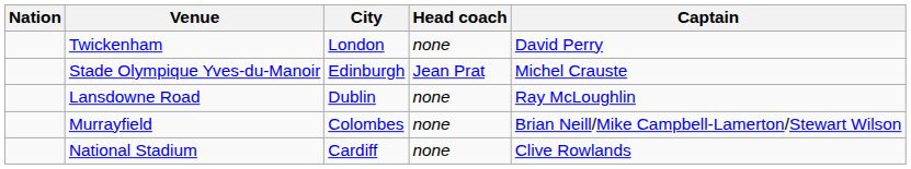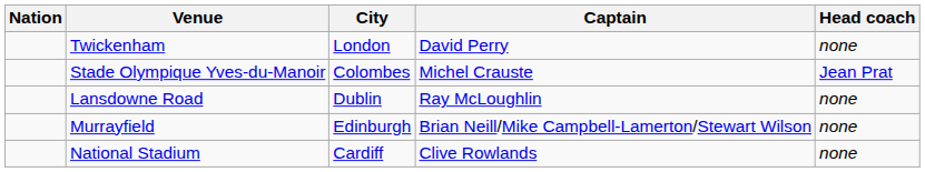 <table class=wikitable>
 <tr>
 <th><strong>Nation</strong></th>
 <th><strong>Venue</strong></th>
 <th><strong>City</strong></th>
+<th><strong>Captain</strong></th>
 <th><strong>Head coach</strong></th>
-<th><strong>Captain</strong></th>
 </tr>
 <tr>
 <td></td>
 <td><a href='#'>Twickenham</a></td>
 <td><a href='#'>London</a></td>
+<td><a href='#'>David Perry</a></td>
 <td><em>none</em></td>
-<td><a href='#'>David Perry</a></td>
 </tr>
 <tr>
 <td></td>
 <td><a href='#'>Stade Olympique Yves-du-Manoir</a></td>
-<td><a href='#'>Edinburgh</a></td>
+<td><a href='#'>Colombes</a></td>
+<td><a href='#'>Michel Crauste</a></td>
 <td><a href='#'>Jean Prat</a></td>
-<td><a href='#'>Michel Crauste</a></td>
 </tr>
 <tr>
 <td></td>
 <td><a href='#'>Lansdowne Road</a></td>
 <td><a href='#'>Dublin</a></td>
+<td><a href='#'>Ray McLoughlin</a></td>
 <td><em>none</em></td>
-<td><a href='#'>Ray McLoughlin</a></td>
 </tr>
 <tr>
 <td></td>
 <td><a href='#'>Murrayfield</a></td>
-<td><a href='#'>Colombes</a></td>
+<td><a href='#'>Edinburgh</a></td>
+<td><a href='#'>Brian Neill</a>/<a href='#'>Mike Campbell-Lamerton</a>/<a href='#'>Stewart Wilson</a></td>
 <td><em>none</em></td>
-<td><a href='#'>Brian Neill</a>/<a href='#'>Mike Campbell-Lamerton</a>/<a href='#'>Stewart Wilson</a></td>
 </tr>
 <tr>
 <td></td>
 <td><a href='#'>National Stadium</a></td>
 <td><a href='#'>Cardiff</a></td>
+<td><a href='#'>Clive Rowlands</a></td>
 <td><em>none</em></td>
-<td><a href='#'>Clive Rowlands</a></td>
 </tr>
 </table>
